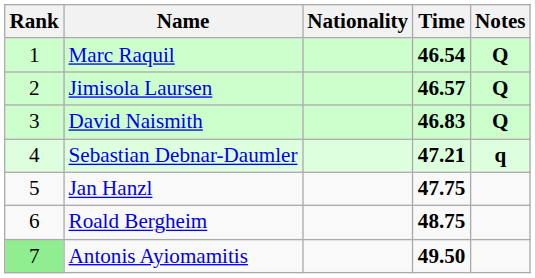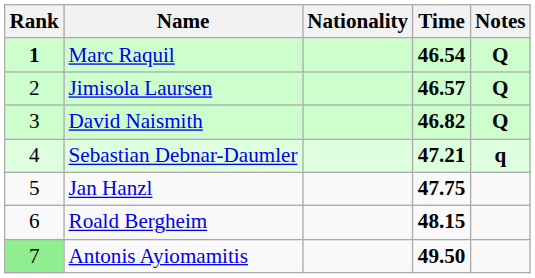 <table class="wikitable sortable" style="text-align:center">
 <tr>
 <th>Rank</th>
 <th>Name</th>
 <th>Nationality</th>
 <th>Time</th>
 <th>Notes</th>
 </tr>
 <tr bgcolor=ccffcc>
-<td>1</td>
+<td><strong>1</strong></td>
 <td align=left><a href='#'>Marc Raquil</a></td>
 <td align=left></td>
 <td><strong>46.54</strong></td>
 <td><strong>Q</strong></td>
 </tr>
 <tr bgcolor=ccffcc>
 <td>2</td>
 <td align=left><a href='#'>Jimisola Laursen</a></td>
 <td align=left></td>
 <td><strong>46.57</strong></td>
 <td><strong>Q</strong></td>
 </tr>
 <tr bgcolor=ccffcc>
 <td>3</td>
 <td align=left><a href='#'>David Naismith</a></td>
 <td align=left></td>
-<td><strong>46.83</strong></td>
+<td><strong>46.82</strong></td>
 <td><strong>Q</strong></td>
 </tr>
 <tr bgcolor=ddffdd>
 <td>4</td>
 <td align=left><a href='#'>Sebastian Debnar-Daumler</a></td>
 <td align=left></td>
 <td><strong>47.21</strong></td>
 <td><strong>q</strong></td>
 </tr>
 <tr>
 <td>5</td>
 <td align=left><a href='#'>Jan Hanzl</a></td>
 <td align=left></td>
 <td><strong>47.75</strong></td>
 <td></td>
 </tr>
 <tr>
 <td>6</td>
 <td align=left><a href='#'>Roald Bergheim</a></td>
 <td align=left></td>
-<td><strong>48.75</strong></td>
+<td><strong>48.15</strong></td>
 <td></td>
 </tr>
 <tr>
 <td style="background: lightgreen;">7</td>
 <td align=left><a href='#'>Antonis Ayiomamitis</a></td>
 <td align=left></td>
 <td><strong>49.50</strong></td>
 <td></td>
 </tr>
 </table>
